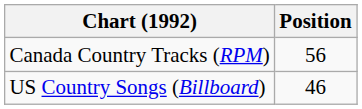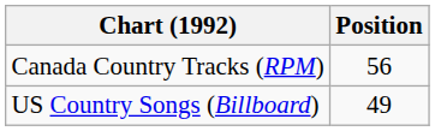 <table class="wikitable sortable">
 <tr>
 <th scope="col">Chart (1992)</th>
 <th scope="col">Position</th>
 </tr>
 <tr>
 <td>Canada Country Tracks (<em><a href='#'>RPM</a></em>)</td>
 <td align="center">56</td>
 </tr>
 <tr>
 <td>US <a href='#'>Country Songs</a> (<em><a href='#'>Billboard</a></em>)</td>
-<td align="center">46</td>
+<td align="center">49</td>
 </tr>
 </table>
